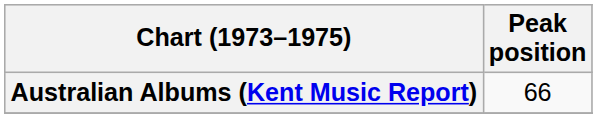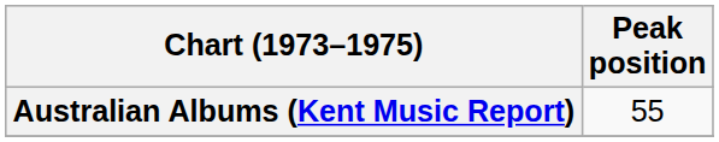 <table class="wikitable sortable plainrowheaders" style="text-align:center">
 <tr>
 <th scope="col">Chart (1973–1975)</th>
 <th scope="col">Peak<br>position</th>
 </tr>
 <tr>
 <th scope="row">Australian Albums (<a href='#'>Kent Music Report</a>)</th>
-<td>66</td>
+<td>55</td>
 </tr>
 <tr>
 </tr>
 <tr>
 </tr>
 <tr>
 </tr>
 </table>
